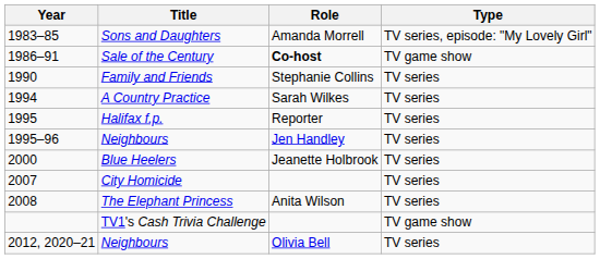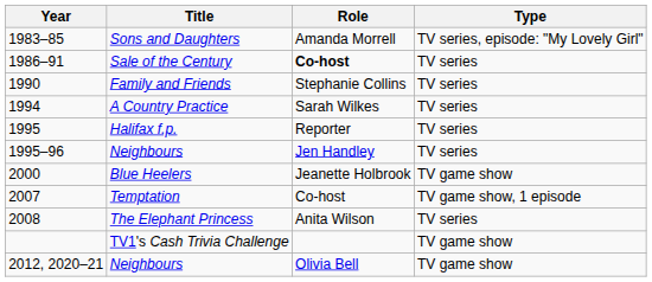 <table class="wikitable">
 <tr>
 <th>Year</th>
 <th>Title</th>
 <th>Role</th>
 <th>Type</th>
 </tr>
 <tr>
 <td>1983–85</td>
 <td><em><a href='#'>Sons and Daughters</a></em></td>
 <td>Amanda Morrell</td>
 <td>TV series, episode: "My Lovely Girl"</td>
 </tr>
 <tr>
 <td>1986–91</td>
 <td><em><a href='#'>Sale of the Century</a></em></td>
 <td><strong>Co-host</strong></td>
-<td>TV game show</td>
+<td>TV series</td>
 </tr>
 <tr>
 <td>1990</td>
 <td><em><a href='#'>Family and Friends</a></em></td>
 <td>Stephanie Collins</td>
 <td>TV series</td>
 </tr>
 <tr>
 <td>1994</td>
 <td><em><a href='#'>A Country Practice</a></em></td>
 <td>Sarah Wilkes</td>
 <td>TV series</td>
 </tr>
 <tr>
 <td>1995</td>
 <td><em><a href='#'>Halifax f.p.</a></em></td>
 <td>Reporter</td>
 <td>TV series</td>
 </tr>
 <tr>
 <td>1995–96</td>
 <td><em><a href='#'>Neighbours</a></em></td>
 <td><a href='#'>Jen Handley</a></td>
 <td>TV series</td>
 </tr>
 <tr>
 <td>2000</td>
 <td><em><a href='#'>Blue Heelers</a></em></td>
 <td>Jeanette Holbrook</td>
-<td>TV series</td>
+<td>TV game show</td>
 </tr>
 <tr>
 <td>2007</td>
-<td><em><a href='#'>City Homicide</a></em></td>
-<td></td>
-<td>TV series</td>
+<td><em><a href='#'>Temptation</a></em></td>
+<td>Co-host</td>
+<td>TV game show, 1 episode</td>
 </tr>
 <tr>
 <td>2008</td>
 <td><em><a href='#'>The Elephant Princess</a></em></td>
 <td>Anita Wilson</td>
 <td>TV series</td>
 </tr>
 <tr>
 <td></td>
 <td><a href='#'>TV1</a>'s <em>Cash Trivia Challenge</em></td>
 <td></td>
 <td>TV game show</td>
 </tr>
 <tr>
 <td>2012, 2020–21</td>
 <td><em><a href='#'>Neighbours</a></em></td>
 <td><a href='#'>Olivia Bell</a></td>
-<td>TV series</td>
+<td>TV game show</td>
 </tr>
 </table>
